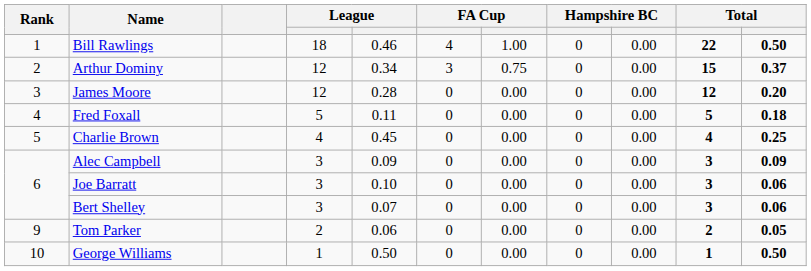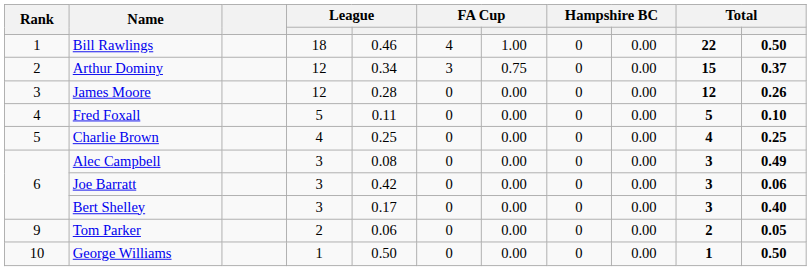 <table class="wikitable plainrowheaders" style="text-align:center;">
 <tr>
 <th scope="col" rowspan="2" style="width:4em;">Rank</th>
 <th scope="col" rowspan="2" style="width:10em;">Name</th>
 <th scope="col" rowspan="2" style="width:4em;"></th>
 <th scope="col" colspan="2">League</th>
 <th scope="col" colspan="2">FA Cup</th>
 <th scope="col" colspan="2">Hampshire BC</th>
 <th scope="col" colspan="2">Total</th>
 </tr>
 <tr>
 <th scope="col" style="width:4em;"></th>
 <th scope="col" style="width:4em;"></th>
 <th scope="col" style="width:4em;"></th>
 <th scope="col" style="width:4em;"></th>
 <th scope="col" style="width:4em;"></th>
 <th scope="col" style="width:4em;"></th>
 <th scope="col" style="width:4em;"></th>
 <th scope="col" style="width:4em;"></th>
 </tr>
 <tr>
 <td>1</td>
 <td align="left"><a href='#'>Bill Rawlings</a></td>
 <td></td>
 <td>18</td>
 <td>0.46</td>
 <td>4</td>
 <td>1.00</td>
 <td>0</td>
 <td>0.00</td>
 <td><strong>22</strong></td>
 <td><strong>0.50</strong></td>
 </tr>
 <tr>
 <td>2</td>
 <td align="left"><a href='#'>Arthur Dominy</a></td>
 <td></td>
 <td>12</td>
 <td>0.34</td>
 <td>3</td>
 <td>0.75</td>
 <td>0</td>
 <td>0.00</td>
 <td><strong>15</strong></td>
 <td><strong>0.37</strong></td>
 </tr>
 <tr>
 <td>3</td>
 <td align="left"><a href='#'>James Moore</a></td>
 <td></td>
 <td>12</td>
 <td>0.28</td>
 <td>0</td>
 <td>0.00</td>
 <td>0</td>
 <td>0.00</td>
 <td><strong>12</strong></td>
-<td><strong>0.20</strong></td>
+<td><strong>0.26</strong></td>
 </tr>
 <tr>
 <td>4</td>
 <td align="left"><a href='#'>Fred Foxall</a></td>
 <td></td>
 <td>5</td>
 <td>0.11</td>
 <td>0</td>
 <td>0.00</td>
 <td>0</td>
 <td>0.00</td>
 <td><strong>5</strong></td>
-<td><strong>0.18</strong></td>
+<td><strong>0.10</strong></td>
 </tr>
 <tr>
 <td>5</td>
 <td align="left"><a href='#'>Charlie Brown</a></td>
 <td></td>
 <td>4</td>
-<td>0.45</td>
+<td>0.25</td>
 <td>0</td>
 <td>0.00</td>
 <td>0</td>
 <td>0.00</td>
 <td><strong>4</strong></td>
 <td><strong>0.25</strong></td>
 </tr>
 <tr>
 <td rowspan="3">6</td>
 <td align="left"><a href='#'>Alec Campbell</a></td>
 <td></td>
 <td>3</td>
-<td>0.09</td>
+<td>0.08</td>
 <td>0</td>
 <td>0.00</td>
 <td>0</td>
 <td>0.00</td>
 <td><strong>3</strong></td>
-<td><strong>0.09</strong></td>
+<td><strong>0.49</strong></td>
 </tr>
 <tr>
 <td align="left"><a href='#'>Joe Barratt</a></td>
 <td></td>
 <td>3</td>
-<td>0.10</td>
+<td>0.42</td>
 <td>0</td>
 <td>0.00</td>
 <td>0</td>
 <td>0.00</td>
 <td><strong>3</strong></td>
 <td><strong>0.06</strong></td>
 </tr>
 <tr>
 <td align="left"><a href='#'>Bert Shelley</a></td>
 <td></td>
 <td>3</td>
-<td>0.07</td>
+<td>0.17</td>
 <td>0</td>
 <td>0.00</td>
 <td>0</td>
 <td>0.00</td>
 <td><strong>3</strong></td>
-<td><strong>0.06</strong></td>
+<td><strong>0.40</strong></td>
 </tr>
 <tr>
 <td>9</td>
 <td align="left"><a href='#'>Tom Parker</a></td>
 <td></td>
 <td>2</td>
 <td>0.06</td>
 <td>0</td>
 <td>0.00</td>
 <td>0</td>
 <td>0.00</td>
 <td><strong>2</strong></td>
 <td><strong>0.05</strong></td>
 </tr>
 <tr>
 <td>10</td>
 <td align="left"><a href='#'>George Williams</a></td>
 <td></td>
 <td>1</td>
 <td>0.50</td>
 <td>0</td>
 <td>0.00</td>
 <td>0</td>
 <td>0.00</td>
 <td><strong>1</strong></td>
 <td><strong>0.50</strong></td>
 </tr>
 </table>
